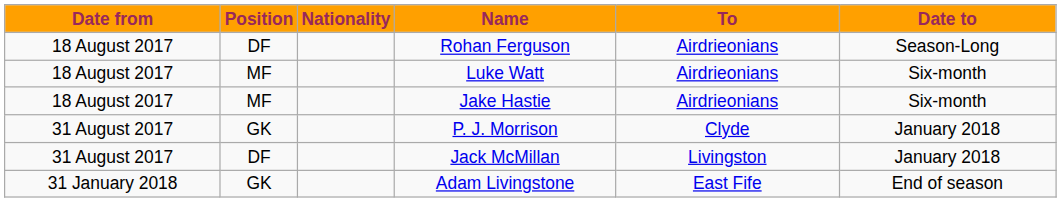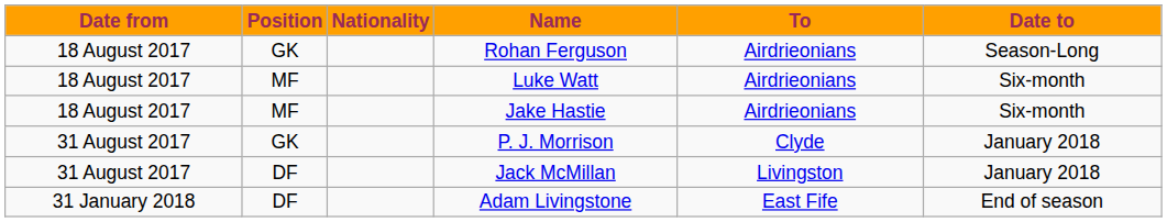 <table class="wikitable"  style="text-align:center; font-size:90%; ">
 <tr>
 <th style="background:#ffa000; color:#98285c; width:200px;">Date from</th>
 <th style="background:#ffa000; color:#98285c; width:50px;">Position</th>
 <th style="background:#ffa000; color:#98285c; width:50px;">Nationality</th>
 <th style="background:#ffa000; color:#98285c; width:200px;">Name</th>
 <th style="background:#ffa000; color:#98285c; width:200px;">To</th>
 <th style="background:#ffa000; color:#98285c; width:200px;">Date to</th>
 </tr>
 <tr>
 <td>18 August 2017</td>
-<td>DF</td>
+<td>GK</td>
 <td></td>
 <td><a href='#'>Rohan Ferguson</a></td>
 <td><a href='#'>Airdrieonians</a></td>
 <td>Season-Long</td>
 </tr>
 <tr>
 <td>18 August 2017</td>
 <td>MF</td>
 <td></td>
 <td><a href='#'>Luke Watt</a></td>
 <td><a href='#'>Airdrieonians</a></td>
 <td>Six-month</td>
 </tr>
 <tr>
 <td>18 August 2017</td>
 <td>MF</td>
 <td></td>
 <td><a href='#'>Jake Hastie</a></td>
 <td><a href='#'>Airdrieonians</a></td>
 <td>Six-month</td>
 </tr>
 <tr>
 <td>31 August 2017</td>
 <td>GK</td>
 <td></td>
 <td><a href='#'>P. J. Morrison</a></td>
 <td><a href='#'>Clyde</a></td>
 <td>January 2018</td>
 </tr>
 <tr>
 <td>31 August 2017</td>
 <td>DF</td>
 <td></td>
 <td><a href='#'>Jack McMillan</a></td>
 <td><a href='#'>Livingston</a></td>
 <td>January 2018</td>
 </tr>
 <tr>
 <td>31 January 2018</td>
-<td>GK</td>
+<td>DF</td>
 <td></td>
 <td><a href='#'>Adam Livingstone</a></td>
 <td><a href='#'>East Fife</a></td>
 <td>End of season</td>
 </tr>
 </table>
